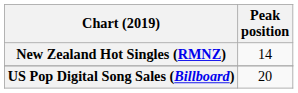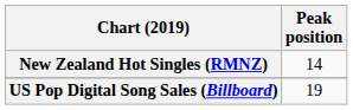 <table class="wikitable sortable plainrowheaders" style="text-align:center">
 <tr>
 <th>Chart (2019)</th>
 <th>Peak<br>position</th>
 </tr>
 <tr>
 <th scope="row">New Zealand Hot Singles (<a href='#'>RMNZ</a>)</th>
 <td>14</td>
 </tr>
 <tr>
 </tr>
 <tr>
 </tr>
 <tr>
 <th scope="row">US Pop Digital Song Sales (<em><a href='#'>Billboard</a></em>)</th>
-<td>20</td>
+<td>19</td>
 </tr>
 </table>
